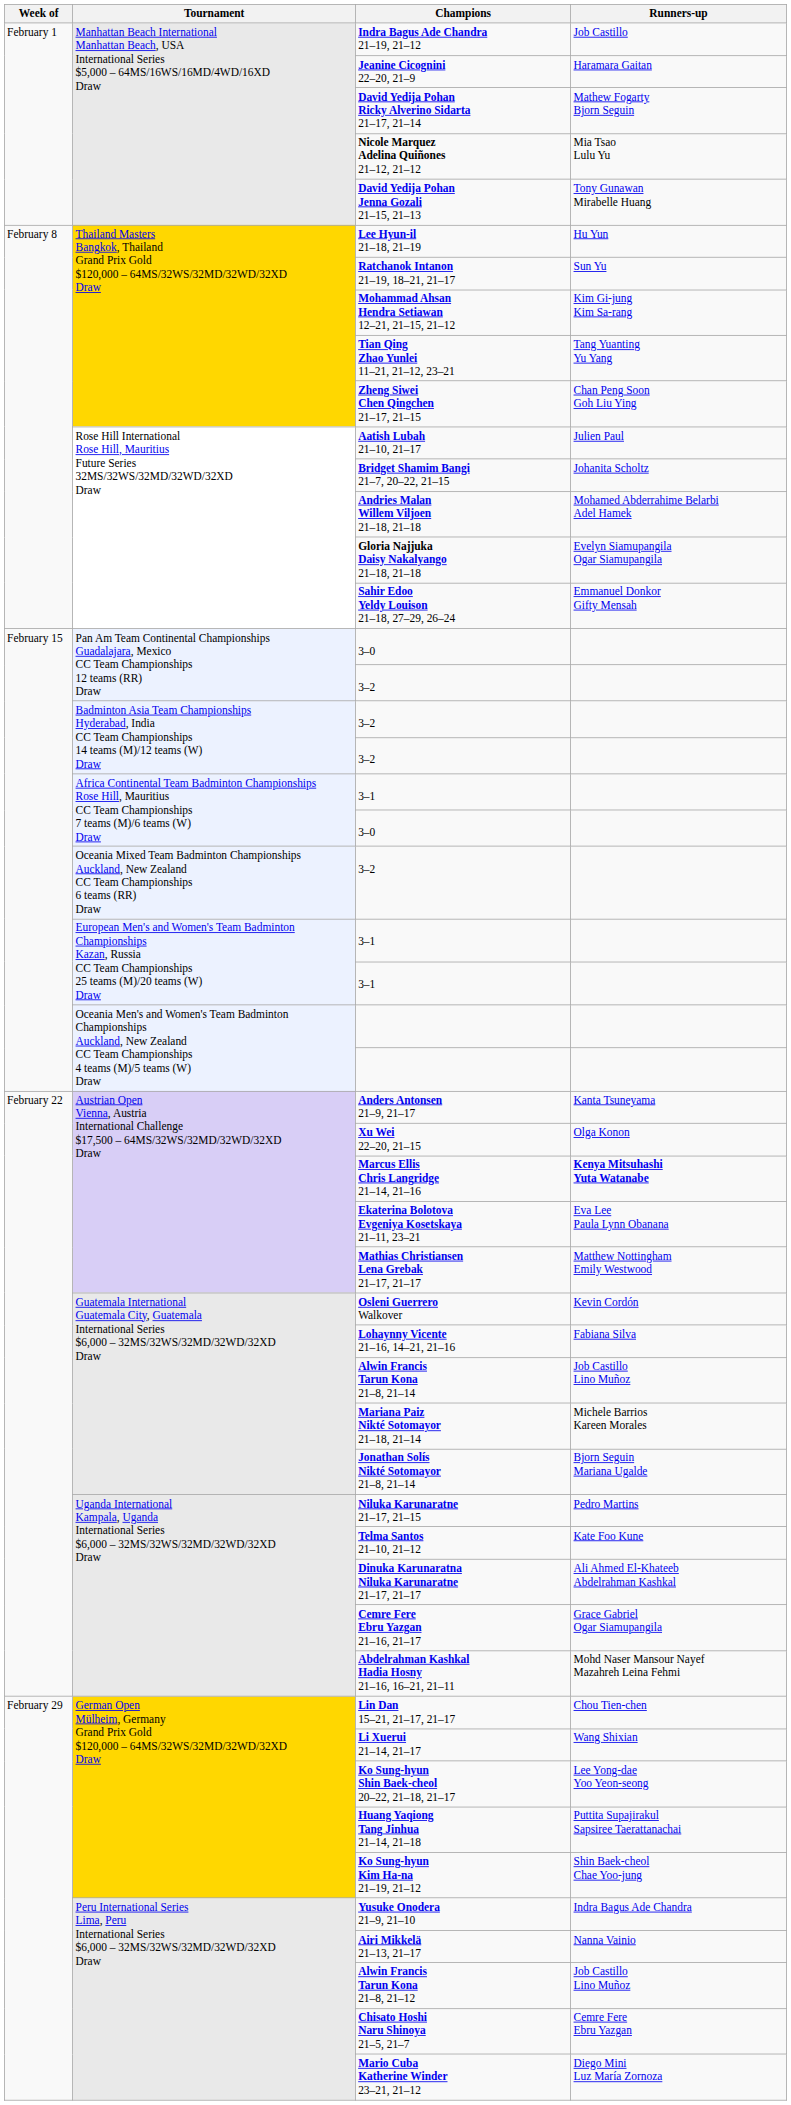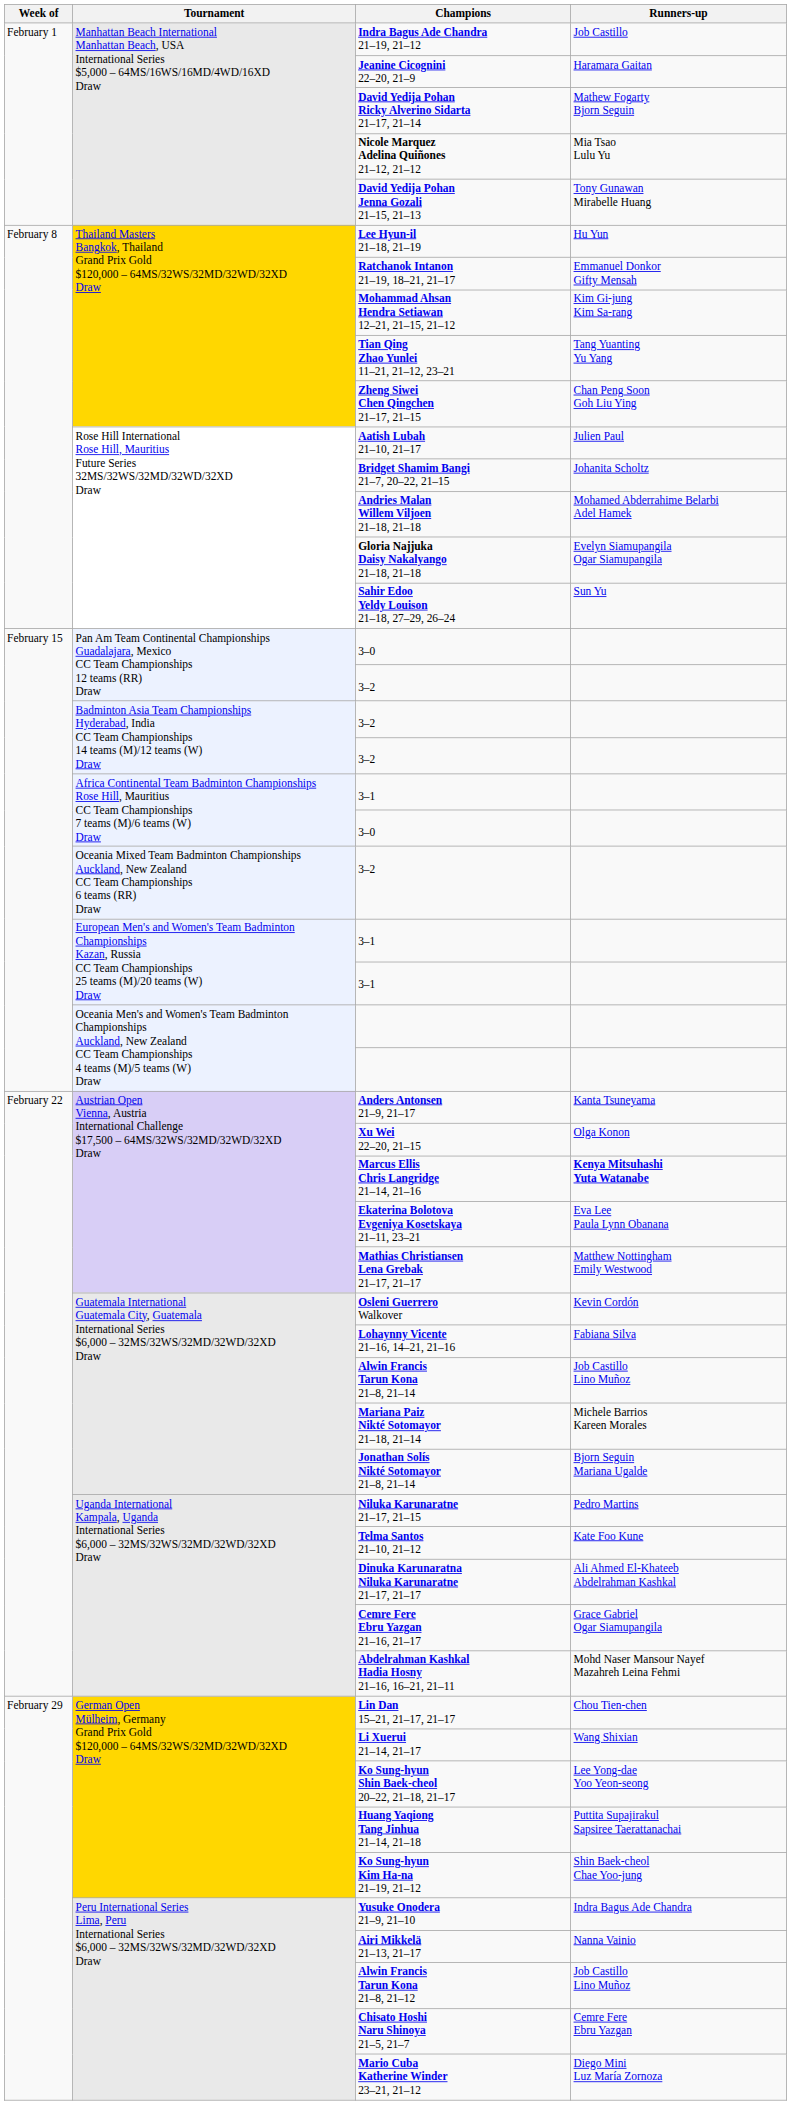 <table class=wikitable style=font-size:85%>
 <tr>
 <th width=75>Week of</th>
 <th width=330>Tournament</th>
 <th width=250>Champions</th>
 <th width=250>Runners-up</th>
 </tr>
 <tr valign=top>
 <td rowspan=5>February 1</td>
 <td style="background:#E9E9E9;" rowspan="5"><a href='#'>Manhattan Beach International</a><br><a href='#'>Manhattan Beach</a>, USA<br>International Series<br>$5,000 – 64MS/16WS/16MD/4WD/16XD<br>Draw</td>
 <td> <strong><a href='#'>Indra Bagus Ade Chandra</a></strong> <br>21–19, 21–12</td>
 <td> <a href='#'>Job Castillo</a></td>
 </tr>
 <tr valign=top>
 <td> <strong><a href='#'>Jeanine Cicognini</a></strong> <br> 22–20, 21–9</td>
 <td> <a href='#'>Haramara Gaitan</a></td>
 </tr>
 <tr valign=top>
 <td> <strong><a href='#'>David Yedija Pohan</a><br> <a href='#'>Ricky Alverino Sidarta</a></strong> <br>21–17, 21–14</td>
 <td> <a href='#'>Mathew Fogarty</a> <br>  <a href='#'>Bjorn Seguin</a></td>
 </tr>
 <tr valign=top>
 <td> <strong>Nicole Marquez<br> Adelina Quiñones</strong> <br>21–12, 21–12</td>
 <td> Mia Tsao <br>  Lulu Yu</td>
 </tr>
 <tr valign=top>
 <td> <strong><a href='#'>David Yedija Pohan</a><br> <a href='#'>Jenna Gozali</a></strong> <br>21–15, 21–13</td>
 <td> <a href='#'>Tony Gunawan</a> <br>  Mirabelle Huang</td>
 </tr>
 <tr valign=top>
 <td rowspan=10>February 8</td>
 <td style="background:gold;" rowspan="5"><a href='#'>Thailand Masters</a><br><a href='#'>Bangkok</a>, Thailand<br>Grand Prix Gold<br>$120,000 – 64MS/32WS/32MD/32WD/32XD<br><a href='#'>Draw</a></td>
 <td> <strong><a href='#'>Lee Hyun-il</a></strong><br>21–18, 21–19</td>
 <td> <a href='#'>Hu Yun</a></td>
 </tr>
 <tr valign=top>
 <td> <strong><a href='#'>Ratchanok Intanon</a></strong><br>21–19, 18–21, 21–17</td>
-<td> <a href='#'>Sun Yu</a></td>
+<td> <a href='#'>Emmanuel Donkor</a><br> <a href='#'>Gifty Mensah</a></td>
 </tr>
 <tr valign=top>
 <td><strong> <a href='#'>Mohammad Ahsan</a><br> <a href='#'>Hendra Setiawan</a></strong><br>12–21, 21–15, 21–12</td>
 <td> <a href='#'>Kim Gi-jung</a><br> <a href='#'>Kim Sa-rang</a></td>
 </tr>
 <tr valign=top>
 <td><strong> <a href='#'>Tian Qing</a><br> <a href='#'>Zhao Yunlei</a></strong><br>11–21, 21–12, 23–21</td>
 <td> <a href='#'>Tang Yuanting</a><br> <a href='#'>Yu Yang</a></td>
 </tr>
 <tr valign=top>
 <td><strong> <a href='#'>Zheng Siwei</a><br> <a href='#'>Chen Qingchen</a></strong><br>21–17, 21–15</td>
 <td> <a href='#'>Chan Peng Soon</a><br> <a href='#'>Goh Liu Ying</a></td>
 </tr>
 <tr valign=top>
 <td style="background:#fff;" rowspan="5">Rose Hill International<br> <a href='#'>Rose Hill, Mauritius</a><br>Future Series<br>32MS/32WS/32MD/32WD/32XD<br>Draw</td>
 <td> <strong><a href='#'>Aatish Lubah</a></strong><br>21–10, 21–17</td>
 <td> <a href='#'>Julien Paul</a></td>
 </tr>
 <tr valign=top>
 <td> <strong><a href='#'>Bridget Shamim Bangi</a></strong><br>21–7, 20–22, 21–15</td>
 <td> <a href='#'>Johanita Scholtz</a></td>
 </tr>
 <tr valign=top>
 <td><strong> <a href='#'>Andries Malan</a><br> <a href='#'>Willem Viljoen</a></strong><br>21–18, 21–18</td>
 <td> <a href='#'>Mohamed Abderrahime Belarbi</a><br> <a href='#'>Adel Hamek</a></td>
 </tr>
 <tr valign=top>
 <td><strong> Gloria Najjuka<br> <a href='#'>Daisy Nakalyango</a></strong><br>21–18, 21–18</td>
 <td> <a href='#'>Evelyn Siamupangila</a><br> <a href='#'>Ogar Siamupangila</a></td>
 </tr>
 <tr valign=top>
 <td><strong> <a href='#'>Sahir Edoo</a><br> <a href='#'>Yeldy Louison</a></strong><br>21–18, 27–29, 26–24</td>
-<td> <a href='#'>Emmanuel Donkor</a><br> <a href='#'>Gifty Mensah</a></td>
+<td> <a href='#'>Sun Yu</a></td>
 </tr>
 <tr valign=top>
 <td rowspan=11>February 15</td>
 <td style="background:#ECF2FF;" rowspan="2">Pan Am Team Continental Championships<br><a href='#'>Guadalajara</a>, Mexico<br>CC Team Championships<br>12 teams (RR)<br>Draw</td>
 <td><br>3–0</td>
 <td></td>
 </tr>
 <tr valign=top>
 <td><br>3–2</td>
 <td></td>
 </tr>
 <tr valign=top>
 <td style="background:#ECF2FF;" rowspan="2"><a href='#'>Badminton Asia Team Championships</a><br><a href='#'>Hyderabad</a>, India<br>CC Team Championships<br>14 teams (M)/12 teams (W)<br><a href='#'>Draw</a></td>
 <td><br>3–2</td>
 <td></td>
 </tr>
 <tr valign=top>
 <td><br>3–2</td>
 <td></td>
 </tr>
 <tr valign=top>
 <td style="background:#ECF2FF;" rowspan="2"><a href='#'>Africa Continental Team Badminton Championships</a><br><a href='#'>Rose Hill</a>, Mauritius<br>CC Team Championships<br>7 teams (M)/6 teams (W)<br><a href='#'>Draw</a></td>
 <td><br>3–1</td>
 <td></td>
 </tr>
 <tr valign=top>
 <td><br>3–0</td>
 <td></td>
 </tr>
 <tr valign=top>
 <td style="background:#ECF2FF;">Oceania Mixed Team Badminton Championships<br><a href='#'>Auckland</a>, New Zealand<br>CC Team Championships<br>6 teams (RR)<br>Draw</td>
 <td><br>3–2</td>
 <td></td>
 </tr>
 <tr valign=top>
 <td style="background:#ECF2FF;" rowspan="2"><a href='#'>European Men's and Women's Team Badminton Championships</a><br><a href='#'>Kazan</a>, Russia<br>CC Team Championships<br>25 teams (M)/20 teams (W)<br><a href='#'>Draw</a></td>
 <td><br>3–1</td>
 <td></td>
 </tr>
 <tr valign=top>
 <td><br>3–1</td>
 <td></td>
 </tr>
 <tr valign=top>
 <td style="background:#ECF2FF;" rowspan="2">Oceania Men's and Women's Team Badminton Championships<br><a href='#'>Auckland</a>, New Zealand<br>CC Team Championships<br>4 teams (M)/5 teams (W)<br>Draw</td>
 <td></td>
 <td></td>
 </tr>
 <tr valign=top>
 <td></td>
 <td></td>
 </tr>
 <tr valign=top>
 <td rowspan=15>February 22</td>
 <td style="background:#D8CEF6;" rowspan="5"><a href='#'>Austrian Open</a><br><a href='#'>Vienna</a>, Austria<br>International Challenge<br>$17,500 – 64MS/32WS/32MD/32WD/32XD<br>Draw</td>
 <td> <strong><a href='#'>Anders Antonsen</a></strong><br> 21–9, 21–17</td>
 <td> <a href='#'>Kanta Tsuneyama</a></td>
 </tr>
 <tr valign=top>
 <td> <strong><a href='#'>Xu Wei</a></strong><br> 22–20, 21–15</td>
 <td> <a href='#'>Olga Konon</a></td>
 </tr>
 <tr valign=top>
 <td><strong> <a href='#'>Marcus Ellis</a><br>  <a href='#'>Chris Langridge</a></strong><br> 21–14, 21–16</td>
 <td><strong> <a href='#'>Kenya Mitsuhashi</a><br>  <a href='#'>Yuta Watanabe</a></strong></td>
 </tr>
 <tr valign=top>
 <td><strong> <a href='#'>Ekaterina Bolotova</a><br>  <a href='#'>Evgeniya Kosetskaya</a></strong><br> 21–11, 23–21</td>
 <td> <a href='#'>Eva Lee</a><br>  <a href='#'>Paula Lynn Obanana</a></td>
 </tr>
 <tr valign=top>
 <td><strong> <a href='#'>Mathias Christiansen</a><br>  <a href='#'>Lena Grebak</a></strong><br> 21–17, 21–17</td>
 <td> <a href='#'>Matthew Nottingham</a><br>  <a href='#'>Emily Westwood</a></td>
 </tr>
 <tr valign=top>
 <td style="background:#E9E9E9;" rowspan="5"><a href='#'>Guatemala International</a><br> <a href='#'>Guatemala City</a>, <a href='#'>Guatemala</a><br>International Series<br>$6,000 – 32MS/32WS/32MD/32WD/32XD<br>Draw</td>
 <td> <strong><a href='#'>Osleni Guerrero</a></strong><br> Walkover</td>
 <td> <a href='#'>Kevin Cordón</a></td>
 </tr>
 <tr valign=top>
 <td> <strong><a href='#'>Lohaynny Vicente</a></strong><br> 21–16, 14–21, 21–16</td>
 <td> <a href='#'>Fabiana Silva</a></td>
 </tr>
 <tr valign=top>
 <td><strong> <a href='#'>Alwin Francis</a><br>  <a href='#'>Tarun Kona</a></strong><br> 21–8, 21–14</td>
 <td> <a href='#'>Job Castillo</a><br>  <a href='#'>Lino Muñoz</a></td>
 </tr>
 <tr valign=top>
 <td><strong> <a href='#'>Mariana Paiz</a><br>  <a href='#'>Nikté Sotomayor</a></strong><br> 21–18, 21–14</td>
 <td> Michele Barrios<br>  Kareen Morales</td>
 </tr>
 <tr valign=top>
 <td><strong> <a href='#'>Jonathan Solís</a><br>  <a href='#'>Nikté Sotomayor</a></strong><br> 21–8, 21–14</td>
 <td> <a href='#'>Bjorn Seguin</a><br>  <a href='#'>Mariana Ugalde</a></td>
 </tr>
 <tr valign=top>
 <td style="background:#E9E9E9;" rowspan="5"><a href='#'>Uganda International</a><br> <a href='#'>Kampala</a>, <a href='#'>Uganda</a><br>International Series<br>$6,000 – 32MS/32WS/32MD/32WD/32XD<br>Draw</td>
 <td> <strong><a href='#'>Niluka Karunaratne</a></strong><br> 21–17, 21–15</td>
 <td> <a href='#'>Pedro Martins</a></td>
 </tr>
 <tr valign=top>
 <td> <strong><a href='#'>Telma Santos</a></strong><br> 21–10, 21–12</td>
 <td> <a href='#'>Kate Foo Kune</a></td>
 </tr>
 <tr valign=top>
 <td><strong> <a href='#'>Dinuka Karunaratna</a><br>  <a href='#'>Niluka Karunaratne</a></strong><br> 21–17, 21–17</td>
 <td> <a href='#'>Ali Ahmed El-Khateeb</a><br>  <a href='#'>Abdelrahman Kashkal</a></td>
 </tr>
 <tr valign=top>
 <td><strong>  <a href='#'>Cemre Fere</a><br>  <a href='#'>Ebru Yazgan</a></strong><br> 21–16, 21–17</td>
 <td> <a href='#'>Grace Gabriel</a><br>  <a href='#'>Ogar Siamupangila</a></td>
 </tr>
 <tr valign=top>
 <td><strong> <a href='#'>Abdelrahman Kashkal</a><br>  <a href='#'>Hadia Hosny</a></strong><br> 21–16, 16–21, 21–11</td>
 <td> Mohd Naser Mansour Nayef<br>  Mazahreh Leina Fehmi</td>
 </tr>
 <tr valign=top>
 <td rowspan=10>February 29</td>
 <td style="background:gold;" rowspan="5"><a href='#'>German Open</a><br><a href='#'>Mülheim</a>, Germany<br>Grand Prix Gold<br>$120,000 – 64MS/32WS/32MD/32WD/32XD<br><a href='#'>Draw</a></td>
 <td> <strong><a href='#'>Lin Dan</a></strong><br>15–21, 21–17, 21–17</td>
 <td> <a href='#'>Chou Tien-chen</a></td>
 </tr>
 <tr valign=top>
 <td> <strong><a href='#'>Li Xuerui</a></strong><br>21–14, 21–17</td>
 <td> <a href='#'>Wang Shixian</a></td>
 </tr>
 <tr valign=top>
 <td><strong> <a href='#'>Ko Sung-hyun</a><br> <a href='#'>Shin Baek-cheol</a></strong><br>20–22, 21–18, 21–17</td>
 <td> <a href='#'>Lee Yong-dae</a><br> <a href='#'>Yoo Yeon-seong</a></td>
 </tr>
 <tr valign=top>
 <td><strong> <a href='#'>Huang Yaqiong</a><br> <a href='#'>Tang Jinhua</a></strong><br>21–14, 21–18</td>
 <td> <a href='#'>Puttita Supajirakul</a> <br> <a href='#'>Sapsiree Taerattanachai</a></td>
 </tr>
 <tr valign=top>
 <td><strong> <a href='#'>Ko Sung-hyun</a><br> <a href='#'>Kim Ha-na</a></strong><br>21–19, 21–12</td>
 <td> <a href='#'>Shin Baek-cheol</a><br> <a href='#'>Chae Yoo-jung</a></td>
 </tr>
 <tr valign=top>
 <td style="background:#E9E9E9;" rowspan="5"><a href='#'>Peru International Series</a><br> <a href='#'>Lima</a>, <a href='#'>Peru</a><br>International Series<br>$6,000 – 32MS/32WS/32MD/32WD/32XD<br>Draw</td>
 <td> <strong><a href='#'>Yusuke Onodera</a></strong><br>21–9, 21–10</td>
 <td> <a href='#'>Indra Bagus Ade Chandra</a></td>
 </tr>
 <tr valign=top>
 <td> <strong><a href='#'>Airi Mikkelä</a></strong><br>21–13, 21–17</td>
 <td> <a href='#'>Nanna Vainio</a></td>
 </tr>
 <tr valign=top>
 <td><strong> <a href='#'>Alwin Francis</a><br>  <a href='#'>Tarun Kona</a></strong><br> 21–8, 21–12</td>
 <td> <a href='#'>Job Castillo</a><br>  <a href='#'>Lino Muñoz</a></td>
 </tr>
 <tr valign=top>
 <td><strong> <a href='#'>Chisato Hoshi</a><br> <a href='#'>Naru Shinoya</a></strong><br>21–5, 21–7</td>
 <td>  <a href='#'>Cemre Fere</a><br>  <a href='#'>Ebru Yazgan</a></td>
 </tr>
 <tr valign=top>
 <td><strong> <a href='#'>Mario Cuba</a><br> <a href='#'>Katherine Winder</a></strong><br>23–21, 21–12</td>
 <td> <a href='#'>Diego Mini</a><br> <a href='#'>Luz María Zornoza</a></td>
 </tr>
 </table>
